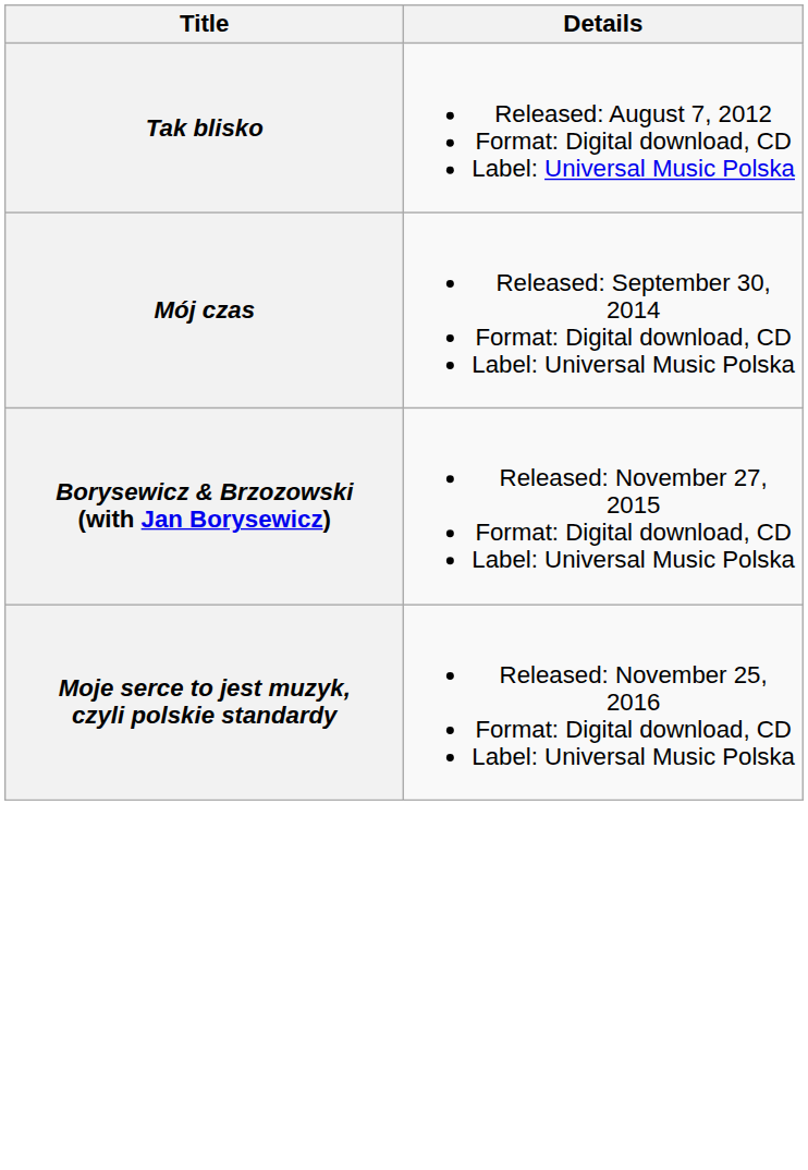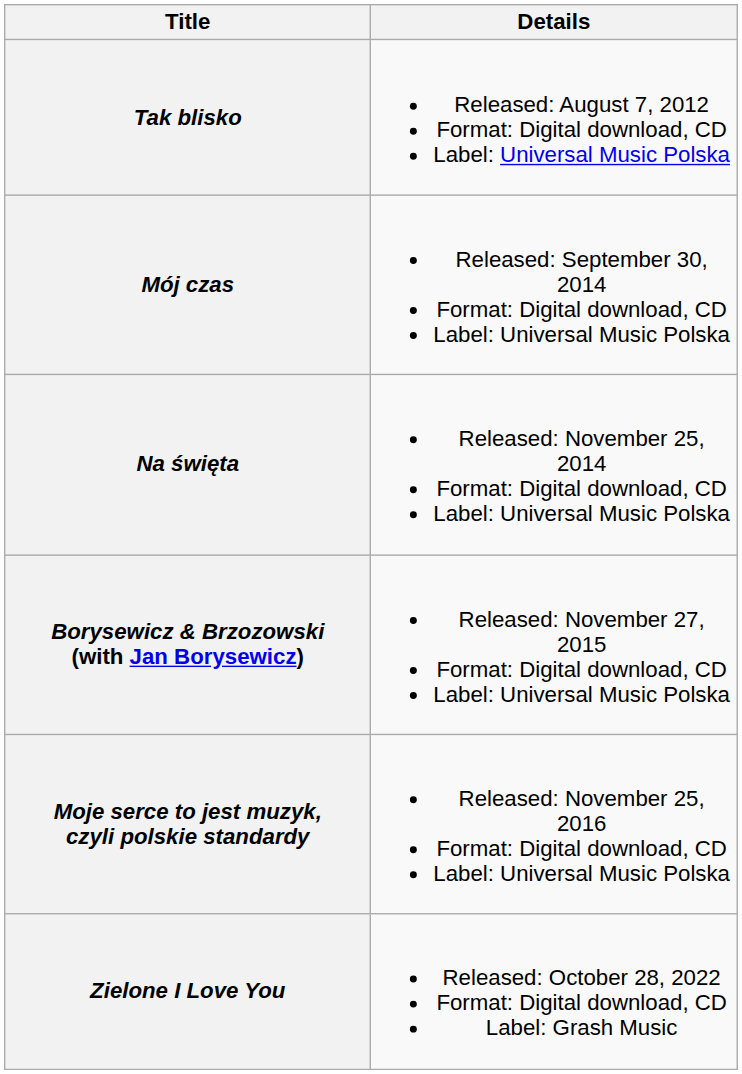 <table class="wikitable plainrowheaders" style="text-align:center;">
 <tr>
 <th scope="col" style="width:16em;">Title</th>
 <th scope="col" style="width:16em;">Details</th>
 </tr>
 <tr>
 <th scope="row"><em>Tak blisko</em></th>
 <td><br><ul><li>Released: August 7, 2012</li><li>Format: Digital download, CD</li><li>Label: <a href='#'>Universal Music Polska</a></li></ul></td>
 </tr>
 <tr>
 <th scope="row"><em>Mój czas</em></th>
 <td><br><ul><li>Released: September 30, 2014</li><li>Format: Digital download, CD</li><li>Label: Universal Music Polska</li></ul></td>
 </tr>
 <tr>
+<th scope="row"><em>Na święta</em></th>
+<td><br><ul><li>Released: November 25, 2014</li><li>Format: Digital download, CD</li><li>Label: Universal Music Polska</li></ul></td>
+</tr>
+<tr>
 <th scope="row"><em>Borysewicz & Brzozowski</em><br><span>(with <a href='#'>Jan Borysewicz</a>)</span></th>
 <td><br><ul><li>Released: November 27, 2015</li><li>Format: Digital download, CD</li><li>Label: Universal Music Polska</li></ul></td>
 </tr>
 <tr>
 <th scope="row"><em>Moje serce to jest muzyk,<br>czyli polskie standardy</em></th>
 <td><br><ul><li>Released: November 25, 2016</li><li>Format: Digital download, CD</li><li>Label: Universal Music Polska</li></ul></td>
 </tr>
+<tr>
+<th scope="row"><em>Zielone I Love You</em></th>
+<td><br><ul><li>Released: October 28, 2022</li><li>Format: Digital download, CD</li><li>Label: Grash Music</li></ul></td>
+</tr>
 </table>
